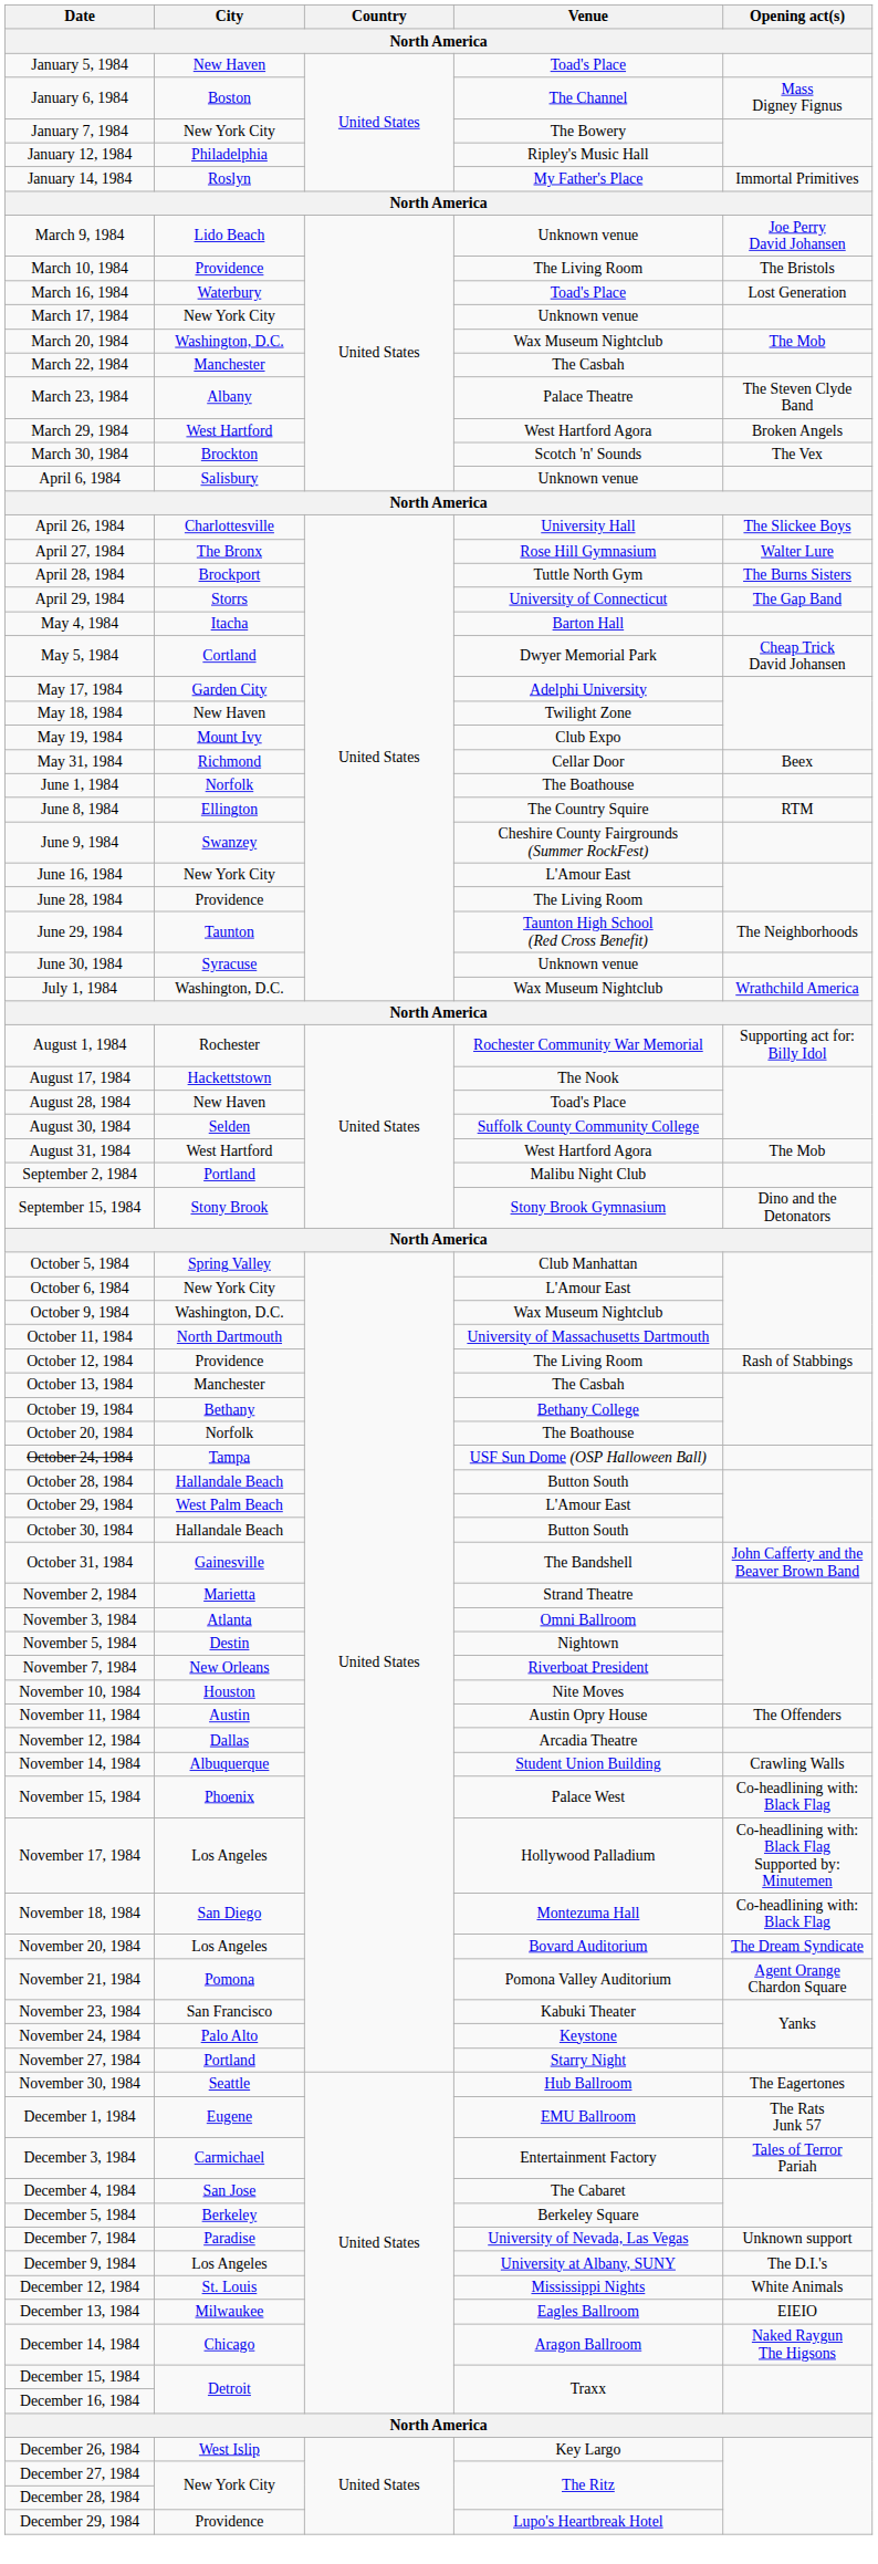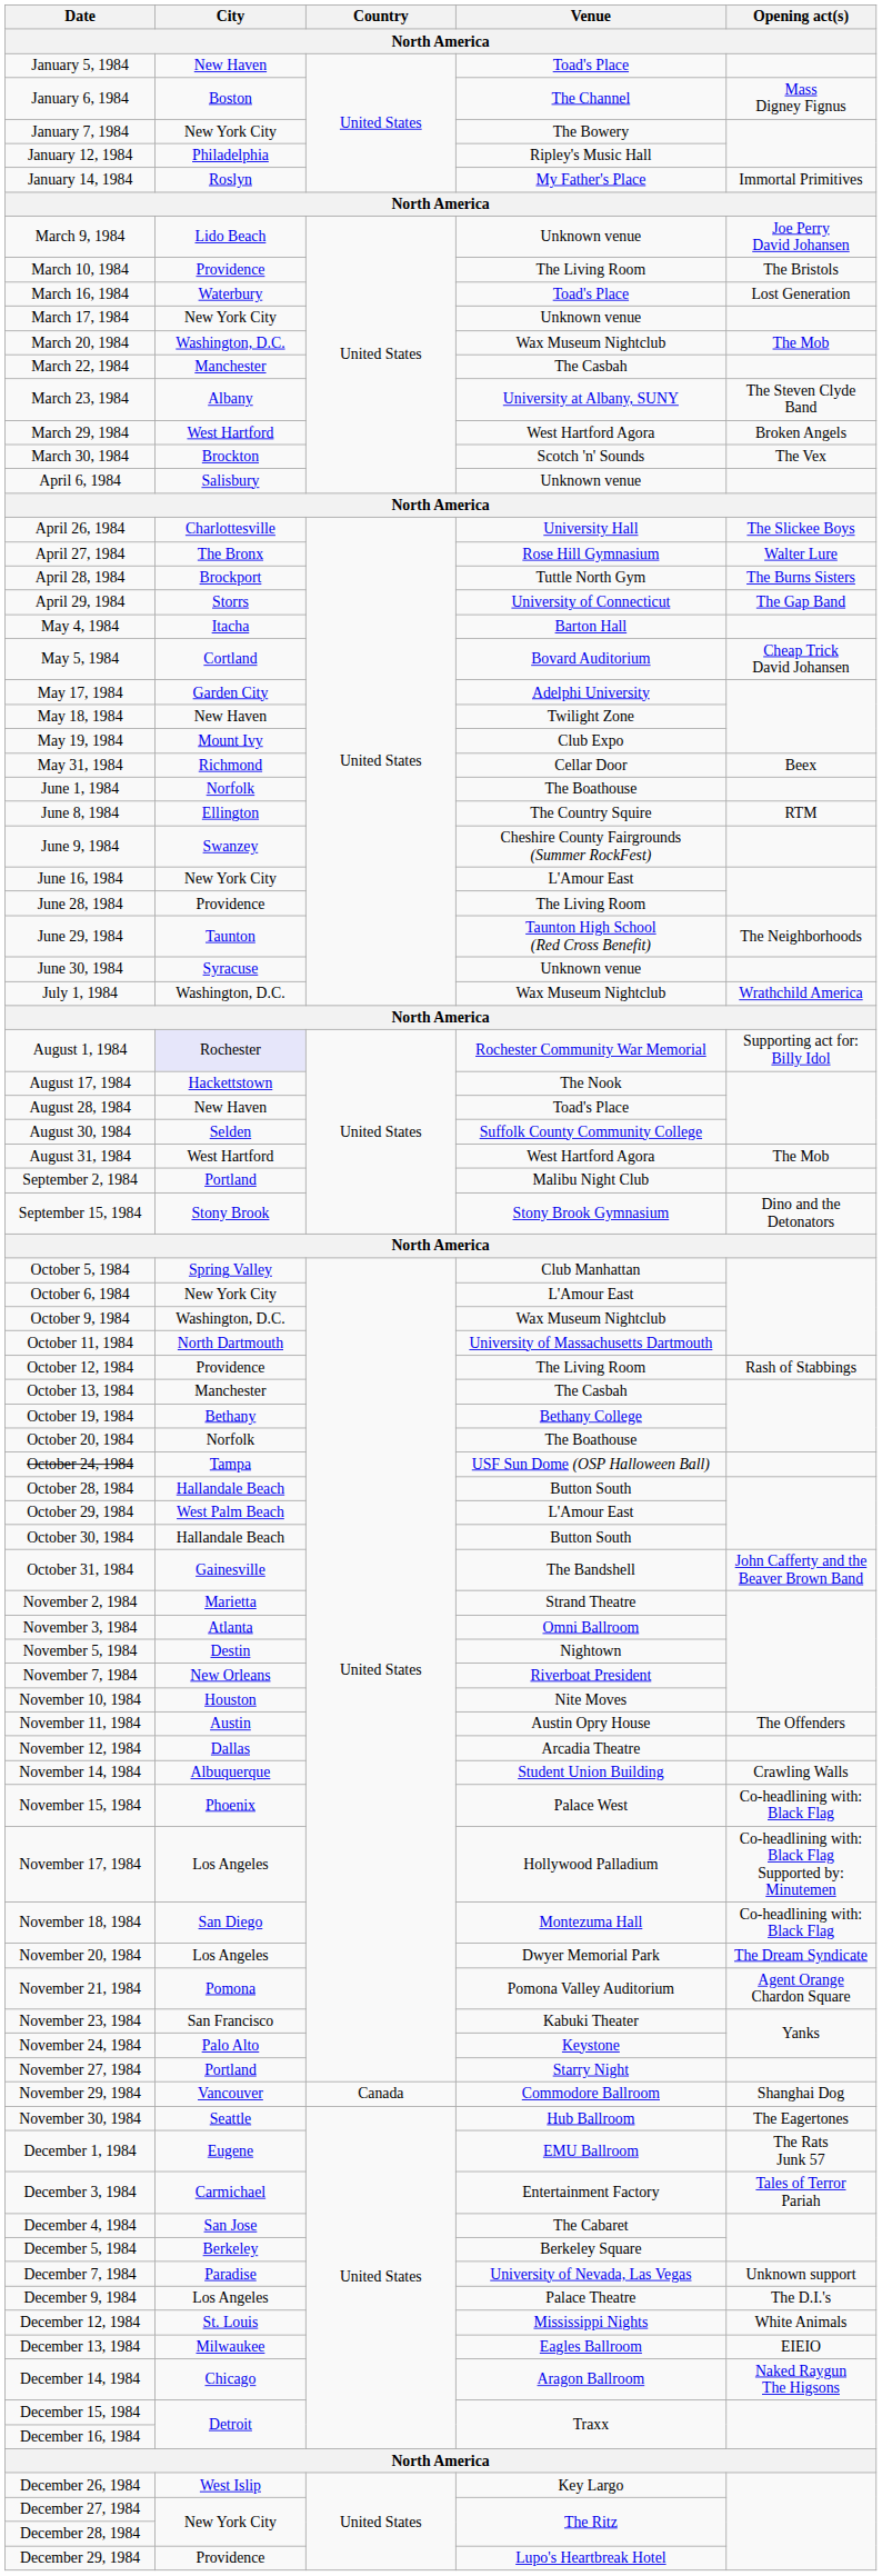 <table class="wikitable" style="text-align:center;">
 <tr>
 <th width="150">Date</th>
 <th width="150">City</th>
 <th width="150">Country</th>
 <th width="275">Venue</th>
 <th width="150">Opening act(s)</th>
 </tr>
 <tr>
 <th colspan="5">North America</th>
 </tr>
 <tr>
 <td>January 5, 1984</td>
 <td><a href='#'>New Haven</a></td>
 <td rowspan="5"><a href='#'>United States</a></td>
 <td><a href='#'>Toad's Place</a></td>
 <td></td>
 </tr>
 <tr>
 <td>January 6, 1984</td>
 <td><a href='#'>Boston</a></td>
 <td><a href='#'>The Channel</a></td>
 <td><a href='#'>Mass</a><br>Digney Fignus</td>
 </tr>
 <tr>
 <td>January 7, 1984</td>
 <td>New York City</td>
 <td>The Bowery</td>
 <td rowspan="2"></td>
 </tr>
 <tr>
 <td>January 12, 1984</td>
 <td><a href='#'>Philadelphia</a></td>
 <td>Ripley's Music Hall</td>
 </tr>
 <tr>
 <td>January 14, 1984</td>
 <td><a href='#'>Roslyn</a></td>
 <td><a href='#'>My Father's Place</a></td>
 <td>Immortal Primitives</td>
 </tr>
 <tr>
 <th colspan="5">North America</th>
 </tr>
 <tr>
 <td>March 9, 1984</td>
 <td><a href='#'>Lido Beach</a></td>
 <td rowspan="10">United States</td>
 <td>Unknown venue</td>
 <td><a href='#'>Joe Perry</a><br><a href='#'>David Johansen</a></td>
 </tr>
 <tr>
 <td>March 10, 1984</td>
 <td><a href='#'>Providence</a></td>
 <td>The Living Room</td>
 <td>The Bristols</td>
 </tr>
 <tr>
 <td>March 16, 1984</td>
 <td><a href='#'>Waterbury</a></td>
 <td><a href='#'>Toad's Place</a></td>
 <td>Lost Generation</td>
 </tr>
 <tr>
 <td>March 17, 1984</td>
 <td>New York City</td>
 <td>Unknown venue</td>
 <td></td>
 </tr>
 <tr>
 <td>March 20, 1984</td>
 <td><a href='#'>Washington, D.C.</a></td>
 <td>Wax Museum Nightclub</td>
 <td><a href='#'>The Mob</a></td>
 </tr>
 <tr>
 <td>March 22, 1984</td>
 <td><a href='#'>Manchester</a></td>
 <td>The Casbah</td>
 <td></td>
 </tr>
 <tr>
 <td>March 23, 1984</td>
 <td><a href='#'>Albany</a></td>
-<td>Palace Theatre</td>
+<td><a href='#'>University at Albany, SUNY</a></td>
 <td>The Steven Clyde Band</td>
 </tr>
 <tr>
 <td>March 29, 1984</td>
 <td><a href='#'>West Hartford</a></td>
 <td>West Hartford Agora</td>
 <td>Broken Angels</td>
 </tr>
 <tr>
 <td>March 30, 1984</td>
 <td><a href='#'>Brockton</a></td>
 <td>Scotch 'n' Sounds</td>
 <td>The Vex</td>
 </tr>
 <tr>
 <td>April 6, 1984</td>
 <td><a href='#'>Salisbury</a></td>
 <td>Unknown venue</td>
 <td></td>
 </tr>
 <tr>
 <th colspan="5">North America</th>
 </tr>
 <tr>
 <td>April 26, 1984</td>
 <td><a href='#'>Charlottesville</a></td>
 <td rowspan="18">United States</td>
 <td><a href='#'>University Hall</a></td>
 <td><a href='#'>The Slickee Boys</a></td>
 </tr>
 <tr>
 <td>April 27, 1984</td>
 <td><a href='#'>The Bronx</a></td>
 <td><a href='#'>Rose Hill Gymnasium</a></td>
 <td><a href='#'>Walter Lure</a></td>
 </tr>
 <tr>
 <td>April 28, 1984</td>
 <td><a href='#'>Brockport</a></td>
 <td>Tuttle North Gym</td>
 <td><a href='#'>The Burns Sisters</a></td>
 </tr>
 <tr>
 <td>April 29, 1984</td>
 <td><a href='#'>Storrs</a></td>
 <td><a href='#'>University of Connecticut</a></td>
 <td><a href='#'>The Gap Band</a></td>
 </tr>
 <tr>
 <td>May 4, 1984</td>
 <td><a href='#'>Itacha</a></td>
 <td><a href='#'>Barton Hall</a></td>
 <td></td>
 </tr>
 <tr>
 <td>May 5, 1984</td>
 <td><a href='#'>Cortland</a></td>
-<td>Dwyer Memorial Park</td>
+<td><a href='#'>Bovard Auditorium</a></td>
 <td><a href='#'>Cheap Trick</a><br>David Johansen</td>
 </tr>
 <tr>
 <td>May 17, 1984</td>
 <td><a href='#'>Garden City</a></td>
 <td><a href='#'>Adelphi University</a></td>
 <td rowspan="3"></td>
 </tr>
 <tr>
 <td>May 18, 1984</td>
 <td>New Haven</td>
 <td>Twilight Zone</td>
 </tr>
 <tr>
 <td>May 19, 1984</td>
 <td><a href='#'>Mount Ivy</a></td>
 <td>Club Expo</td>
 </tr>
 <tr>
 <td>May 31, 1984</td>
 <td><a href='#'>Richmond</a></td>
 <td>Cellar Door</td>
 <td>Beex</td>
 </tr>
 <tr>
 <td>June 1, 1984</td>
 <td><a href='#'>Norfolk</a></td>
 <td>The Boathouse</td>
 <td></td>
 </tr>
 <tr>
 <td>June 8, 1984</td>
 <td><a href='#'>Ellington</a></td>
 <td>The Country Squire</td>
 <td>RTM</td>
 </tr>
 <tr>
 <td>June 9, 1984</td>
 <td><a href='#'>Swanzey</a></td>
 <td>Cheshire County Fairgrounds<br><em>(Summer RockFest)</em></td>
 <td></td>
 </tr>
 <tr>
 <td>June 16, 1984</td>
 <td>New York City</td>
 <td>L'Amour East</td>
 <td rowspan="2"></td>
 </tr>
 <tr>
 <td>June 28, 1984</td>
 <td>Providence</td>
 <td>The Living Room</td>
 </tr>
 <tr>
 <td>June 29, 1984</td>
 <td><a href='#'>Taunton</a></td>
 <td><a href='#'>Taunton High School</a><br><em>(Red Cross Benefit)</em></td>
 <td>The Neighborhoods</td>
 </tr>
 <tr>
 <td>June 30, 1984</td>
 <td><a href='#'>Syracuse</a></td>
 <td>Unknown venue</td>
 <td></td>
 </tr>
 <tr>
 <td>July 1, 1984</td>
 <td>Washington, D.C.</td>
 <td>Wax Museum Nightclub</td>
 <td><a href='#'>Wrathchild America</a></td>
 </tr>
 <tr>
 <th colspan="5">North America</th>
 </tr>
 <tr>
 <td>August 1, 1984</td>
-<td>Rochester</td>
+<td style="background: lavender;">Rochester</td>
 <td rowspan="7">United States</td>
 <td><a href='#'>Rochester Community War Memorial</a></td>
 <td>Supporting act for:<br><a href='#'>Billy Idol</a></td>
 </tr>
 <tr>
 <td>August 17, 1984</td>
 <td><a href='#'>Hackettstown</a></td>
 <td>The Nook</td>
 <td rowspan="3"></td>
 </tr>
 <tr>
 <td>August 28, 1984</td>
 <td>New Haven</td>
 <td>Toad's Place</td>
 </tr>
 <tr>
 <td>August 30, 1984</td>
 <td><a href='#'>Selden</a></td>
 <td><a href='#'>Suffolk County Community College</a></td>
 </tr>
 <tr>
 <td>August 31, 1984</td>
 <td>West Hartford</td>
 <td>West Hartford Agora</td>
 <td>The Mob</td>
 </tr>
 <tr>
 <td>September 2, 1984</td>
 <td><a href='#'>Portland</a></td>
 <td>Malibu Night Club</td>
 <td></td>
 </tr>
 <tr>
 <td>September 15, 1984</td>
 <td><a href='#'>Stony Brook</a></td>
 <td><a href='#'>Stony Brook Gymnasium</a></td>
 <td>Dino and the Detonators</td>
 </tr>
 <tr>
 <th colspan="5">North America</th>
 </tr>
 <tr>
 <td>October 5, 1984</td>
 <td><a href='#'>Spring Valley</a></td>
 <td rowspan="29">United States</td>
 <td>Club Manhattan</td>
 <td rowspan="4"></td>
 </tr>
 <tr>
 <td>October 6, 1984</td>
 <td>New York City</td>
 <td>L'Amour East</td>
 </tr>
 <tr>
 <td>October 9, 1984</td>
 <td>Washington, D.C.</td>
 <td>Wax Museum Nightclub</td>
 </tr>
 <tr>
 <td>October 11, 1984</td>
 <td><a href='#'>North Dartmouth</a></td>
 <td><a href='#'>University of Massachusetts Dartmouth</a></td>
 </tr>
 <tr>
 <td>October 12, 1984</td>
 <td>Providence</td>
 <td>The Living Room</td>
 <td>Rash of Stabbings</td>
 </tr>
 <tr>
 <td>October 13, 1984</td>
 <td>Manchester</td>
 <td>The Casbah</td>
 <td rowspan="3"></td>
 </tr>
 <tr>
 <td>October 19, 1984</td>
 <td><a href='#'>Bethany</a></td>
 <td><a href='#'>Bethany College</a></td>
 </tr>
 <tr>
 <td>October 20, 1984</td>
 <td>Norfolk</td>
 <td>The Boathouse</td>
 </tr>
 <tr>
 <td><s>October 24, 1984</s></td>
 <td><a href='#'>Tampa</a></td>
 <td><a href='#'>USF Sun Dome</a> <em>(OSP Halloween Ball)</em></td>
 <td></td>
 </tr>
 <tr>
 <td>October 28, 1984</td>
 <td><a href='#'>Hallandale Beach</a></td>
 <td>Button South</td>
 <td rowspan="3"></td>
 </tr>
 <tr>
 <td>October 29, 1984</td>
 <td><a href='#'>West Palm Beach</a></td>
 <td>L'Amour East</td>
 </tr>
 <tr>
 <td>October 30, 1984</td>
 <td>Hallandale Beach</td>
 <td>Button South</td>
 </tr>
 <tr>
 <td>October 31, 1984</td>
 <td><a href='#'>Gainesville</a></td>
 <td>The Bandshell</td>
 <td><a href='#'>John Cafferty and the Beaver Brown Band</a></td>
 </tr>
 <tr>
 <td>November 2, 1984</td>
 <td><a href='#'>Marietta</a></td>
 <td>Strand Theatre</td>
 <td rowspan="5"></td>
 </tr>
 <tr>
 <td>November 3, 1984</td>
 <td><a href='#'>Atlanta</a></td>
 <td><a href='#'>Omni Ballroom</a></td>
 </tr>
 <tr>
 <td>November 5, 1984</td>
 <td><a href='#'>Destin</a></td>
 <td>Nightown</td>
 </tr>
 <tr>
 <td>November 7, 1984</td>
 <td><a href='#'>New Orleans</a></td>
 <td><a href='#'>Riverboat President</a></td>
 </tr>
 <tr>
 <td>November 10, 1984</td>
 <td><a href='#'>Houston</a></td>
 <td>Nite Moves</td>
 </tr>
 <tr>
 <td>November 11, 1984</td>
 <td><a href='#'>Austin</a></td>
 <td>Austin Opry House</td>
 <td>The Offenders</td>
 </tr>
 <tr>
 <td>November 12, 1984</td>
 <td><a href='#'>Dallas</a></td>
 <td>Arcadia Theatre</td>
 <td></td>
 </tr>
 <tr>
 <td>November 14, 1984</td>
 <td><a href='#'>Albuquerque</a></td>
 <td><a href='#'>Student Union Building</a></td>
 <td>Crawling Walls</td>
 </tr>
 <tr>
 <td>November 15, 1984</td>
 <td><a href='#'>Phoenix</a></td>
 <td>Palace West</td>
 <td>Co-headlining with:<br><a href='#'>Black Flag</a></td>
 </tr>
 <tr>
 <td>November 17, 1984</td>
 <td>Los Angeles</td>
 <td>Hollywood Palladium</td>
 <td>Co-headlining with:<br><a href='#'>Black Flag</a><br>Supported by:<br><a href='#'>Minutemen</a></td>
 </tr>
 <tr>
 <td>November 18, 1984</td>
 <td><a href='#'>San Diego</a></td>
 <td><a href='#'>Montezuma Hall</a></td>
 <td>Co-headlining with:<br><a href='#'>Black Flag</a></td>
 </tr>
 <tr>
 <td>November 20, 1984</td>
 <td>Los Angeles</td>
-<td><a href='#'>Bovard Auditorium</a></td>
+<td>Dwyer Memorial Park</td>
 <td><a href='#'>The Dream Syndicate</a></td>
 </tr>
 <tr>
 <td>November 21, 1984</td>
 <td><a href='#'>Pomona</a></td>
 <td>Pomona Valley Auditorium</td>
 <td><a href='#'>Agent Orange</a><br>Chardon Square</td>
 </tr>
 <tr>
 <td>November 23, 1984</td>
 <td>San Francisco</td>
 <td>Kabuki Theater</td>
 <td rowspan="2">Yanks</td>
 </tr>
 <tr>
 <td>November 24, 1984</td>
 <td><a href='#'>Palo Alto</a></td>
 <td><a href='#'>Keystone</a></td>
 </tr>
 <tr>
 <td>November 27, 1984</td>
 <td><a href='#'>Portland</a></td>
 <td><a href='#'>Starry Night</a></td>
 <td></td>
+</tr>
+<tr>
+<td>November 29, 1984</td>
+<td><a href='#'>Vancouver</a></td>
+<td>Canada</td>
+<td><a href='#'>Commodore Ballroom</a></td>
+<td>Shanghai Dog</td>
 </tr>
 <tr>
 <td>November 30, 1984</td>
 <td><a href='#'>Seattle</a></td>
 <td rowspan="12">United States</td>
 <td><a href='#'>Hub Ballroom</a></td>
 <td>The Eagertones</td>
 </tr>
 <tr>
 <td>December 1, 1984</td>
 <td><a href='#'>Eugene</a></td>
 <td><a href='#'>EMU Ballroom</a></td>
 <td>The Rats<br>Junk 57</td>
 </tr>
 <tr>
 <td>December 3, 1984</td>
 <td><a href='#'>Carmichael</a></td>
 <td>Entertainment Factory</td>
 <td><a href='#'>Tales of Terror</a><br>Pariah</td>
 </tr>
 <tr>
 <td>December 4, 1984</td>
 <td><a href='#'>San Jose</a></td>
 <td>The Cabaret</td>
 <td rowspan="2"></td>
 </tr>
 <tr>
 <td>December 5, 1984</td>
 <td><a href='#'>Berkeley</a></td>
 <td>Berkeley Square</td>
 </tr>
 <tr>
 <td>December 7, 1984</td>
 <td><a href='#'>Paradise</a></td>
 <td><a href='#'>University of Nevada, Las Vegas</a></td>
 <td>Unknown support</td>
 </tr>
 <tr>
 <td>December 9, 1984</td>
 <td>Los Angeles</td>
-<td><a href='#'>University at Albany, SUNY</a></td>
+<td>Palace Theatre</td>
 <td>The D.I.'s</td>
 </tr>
 <tr>
 <td>December 12, 1984</td>
 <td><a href='#'>St. Louis</a></td>
 <td><a href='#'>Mississippi Nights</a></td>
 <td>White Animals</td>
 </tr>
 <tr>
 <td>December 13, 1984</td>
 <td><a href='#'>Milwaukee</a></td>
 <td><a href='#'>Eagles Ballroom</a></td>
 <td>EIEIO</td>
 </tr>
 <tr>
 <td>December 14, 1984</td>
 <td><a href='#'>Chicago</a></td>
 <td><a href='#'>Aragon Ballroom</a></td>
 <td><a href='#'>Naked Raygun</a><br><a href='#'>The Higsons</a></td>
 </tr>
 <tr>
 <td>December 15, 1984</td>
 <td rowspan="2"><a href='#'>Detroit</a></td>
 <td rowspan="2">Traxx</td>
 <td rowspan="2"></td>
 </tr>
 <tr>
 <td>December 16, 1984</td>
 </tr>
 <tr>
 <th colspan="5">North America</th>
 </tr>
 <tr>
 <td>December 26, 1984</td>
 <td><a href='#'>West Islip</a></td>
 <td rowspan="4">United States</td>
 <td>Key Largo</td>
 <td rowspan="4"></td>
 </tr>
 <tr>
 <td>December 27, 1984</td>
 <td rowspan="2">New York City</td>
 <td rowspan="2"><a href='#'>The Ritz</a></td>
 </tr>
 <tr>
 <td>December 28, 1984</td>
 </tr>
 <tr>
 <td>December 29, 1984</td>
 <td>Providence</td>
 <td><a href='#'>Lupo's Heartbreak Hotel</a></td>
 </tr>
 </table>
